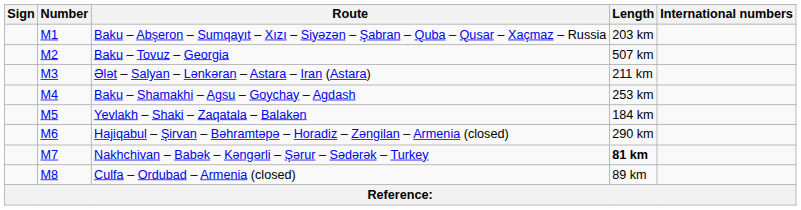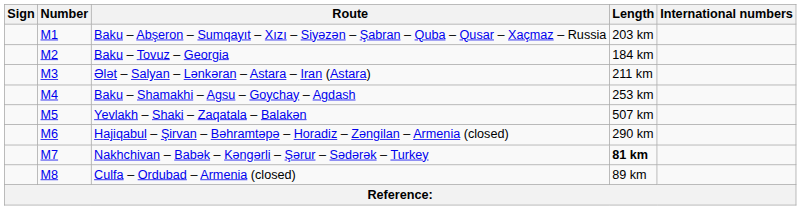 <table class="wikitable">
 <tr>
 <th>Sign</th>
 <th>Number</th>
 <th>Route</th>
 <th>Length</th>
 <th>International numbers</th>
 </tr>
 <tr>
 <td></td>
 <td><a href='#'>M1</a></td>
 <td><a href='#'>Baku</a> – <a href='#'>Abşeron</a> – <a href='#'>Sumqayıt</a> – <a href='#'>Xızı</a> – <a href='#'>Siyəzən</a> – <a href='#'>Şabran</a> – <a href='#'>Quba</a> – <a href='#'>Qusar</a> – <a href='#'>Xaçmaz</a> – Russia</td>
 <td>203 km</td>
 <td></td>
 </tr>
 <tr>
 <td></td>
 <td><a href='#'>M2</a></td>
 <td><a href='#'>Baku</a> – <a href='#'>Tovuz</a> – <a href='#'>Georgia</a></td>
-<td>507 km</td>
+<td>184 km</td>
 <td></td>
 </tr>
 <tr>
 <td></td>
 <td><a href='#'>M3</a></td>
 <td><a href='#'>Ələt</a> – <a href='#'>Salyan</a> – <a href='#'>Lənkəran</a> – <a href='#'>Astara</a> – <a href='#'>Iran</a> (<a href='#'>Astara</a>)</td>
 <td>211 km</td>
 <td></td>
 </tr>
 <tr>
 <td></td>
 <td><a href='#'>M4</a></td>
 <td><a href='#'>Baku</a> – <a href='#'>Shamakhi</a> – <a href='#'>Agsu</a> – <a href='#'>Goychay</a> – <a href='#'>Agdash</a></td>
 <td>253 km</td>
 <td></td>
 </tr>
 <tr>
 <td></td>
 <td><a href='#'>M5</a></td>
 <td><a href='#'>Yevlakh</a> – <a href='#'>Shaki</a> – <a href='#'>Zaqatala</a> – <a href='#'>Balakən</a></td>
-<td>184 km</td>
+<td>507 km</td>
 <td></td>
 </tr>
 <tr>
 <td></td>
 <td><a href='#'>M6</a></td>
 <td><a href='#'>Hajiqabul</a> – <a href='#'>Şirvan</a> – <a href='#'>Bəhramtəpə</a> – <a href='#'>Horadiz</a> – <a href='#'>Zəngilan</a> – <a href='#'>Armenia</a> (closed)</td>
 <td>290 km</td>
 <td></td>
 </tr>
 <tr>
 <td></td>
 <td><a href='#'>M7</a></td>
 <td><a href='#'>Nakhchivan</a> – <a href='#'>Babək</a> – <a href='#'>Kəngərli</a> – <a href='#'>Şərur</a> – <a href='#'>Sədərək</a> – <a href='#'>Turkey</a></td>
 <td><strong>81 km</strong></td>
 <td></td>
 </tr>
 <tr>
 <td></td>
 <td><a href='#'>M8</a></td>
 <td><a href='#'>Culfa</a> – <a href='#'>Ordubad</a> – <a href='#'>Armenia</a> (closed)</td>
 <td>89 km</td>
 <td></td>
 </tr>
 <tr>
 <th colspan="5"><strong>Reference: </strong></th>
 </tr>
 </table>
